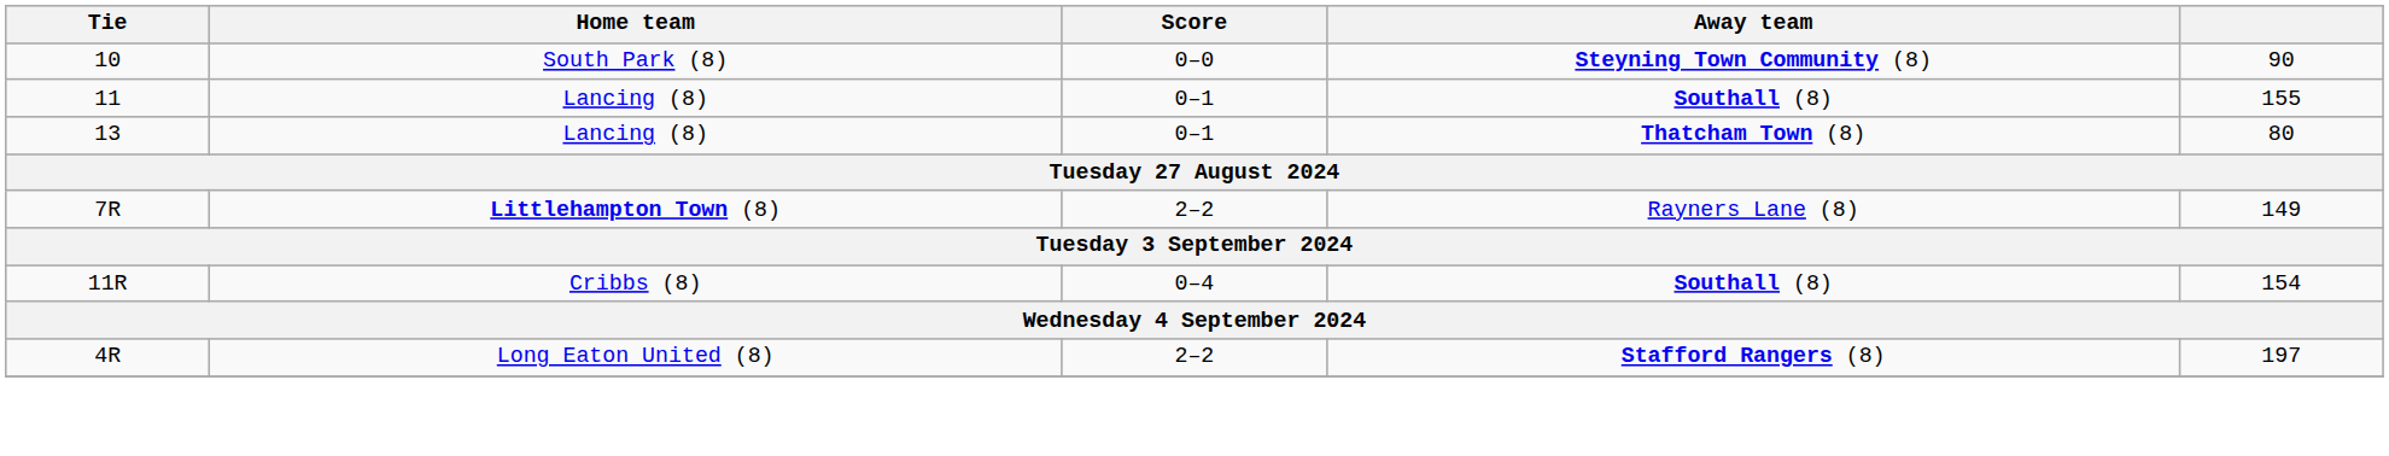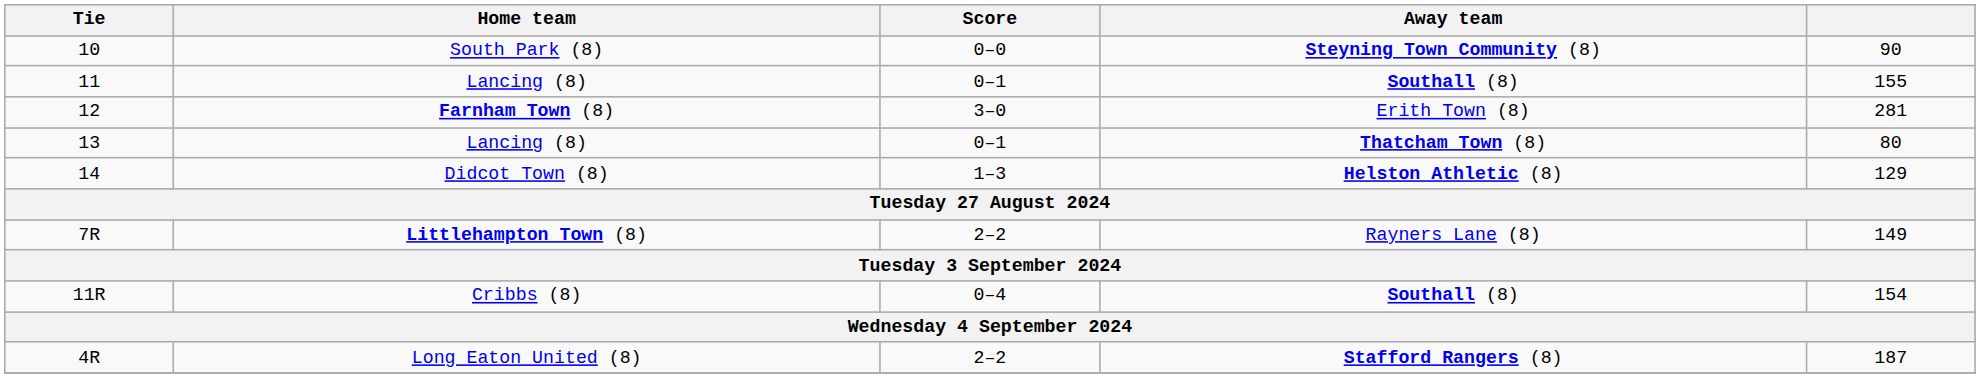 <table class="wikitable" style="text-align:center; font-size:90%; width:100%">
 <tr>
 <th scope="col" style="width:  8.43%;">Tie</th>
 <th scope="col" style="width: 35.29%;">Home team</th>
 <th scope="col" style="width: 11.00%;">Score</th>
 <th scope="col" style="width: 35.29%;">Away team</th>
 <th scope="col" style="width:  8.43%;"></th>
 </tr>
 <tr>
 <td>10</td>
 <td><a href='#'>South Park</a> (8)</td>
 <td>0–0 </td>
 <td><strong><a href='#'>Steyning Town Community</a></strong> (8)</td>
 <td>90</td>
 </tr>
 <tr>
 <td>11</td>
 <td><a href='#'>Lancing</a> (8)</td>
 <td>0–1</td>
 <td><strong><a href='#'>Southall</a></strong> (8)</td>
 <td>155</td>
 </tr>
 <tr>
+<td>12</td>
+<td><strong><a href='#'>Farnham Town</a></strong> (8)</td>
+<td>3–0</td>
+<td><a href='#'>Erith Town</a> (8)</td>
+<td>281</td>
+</tr>
+<tr>
 <td>13</td>
 <td><a href='#'>Lancing</a> (8)</td>
 <td>0–1</td>
 <td><strong><a href='#'>Thatcham Town</a></strong> (8)</td>
 <td>80</td>
+</tr>
+<tr>
+<td>14</td>
+<td><a href='#'>Didcot Town</a> (8)</td>
+<td>1–3</td>
+<td><strong><a href='#'>Helston Athletic</a></strong> (8)</td>
+<td>129</td>
 </tr>
 <tr>
 <th colspan="5"><strong>Tuesday 27 August 2024</strong></th>
 </tr>
 <tr>
 <td>7R</td>
 <td><strong><a href='#'>Littlehampton Town</a></strong> (8)</td>
 <td>2–2 </td>
 <td><a href='#'>Rayners Lane</a> (8)</td>
 <td>149</td>
 </tr>
 <tr>
 <th colspan="5"><strong>Tuesday 3 September 2024</strong></th>
 </tr>
 <tr>
 <td>11R</td>
 <td><a href='#'>Cribbs</a> (8)</td>
 <td>0–4</td>
 <td><strong><a href='#'>Southall</a></strong> (8)</td>
 <td>154</td>
 </tr>
 <tr>
 <th colspan="5"><strong>Wednesday 4 September 2024</strong></th>
 </tr>
 <tr>
 <td>4R</td>
 <td><a href='#'>Long Eaton United</a> (8)</td>
 <td>2–2 </td>
 <td><strong><a href='#'>Stafford Rangers</a></strong> (8)</td>
-<td>197</td>
+<td>187</td>
 </tr>
 <tr>
 </tr>
 </table>
